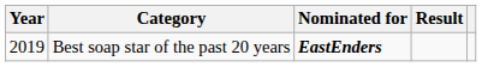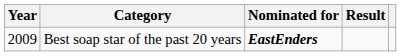 <table class="wikitable plainrowheaders">
 <tr>
 <th scope="col">Year</th>
 <th scope="col">Category</th>
 <th scope="col">Nominated for</th>
 <th scope="col">Result</th>
 <th scope="col"></th>
 </tr>
 <tr>
-<td align="center">2019</td>
+<td align="center">2009</td>
 <td>Best soap star of the past 20 years</td>
 <td><strong><em>EastEnders</em></strong></td>
 <td></td>
 <td align="center"></td>
 </tr>
 </table>
